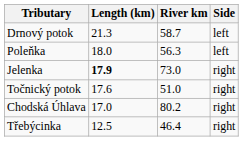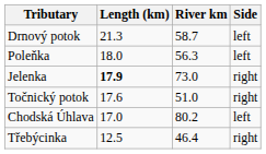 <table class="wikitable">
 <tr>
 <th>Tributary</th>
 <th>Length (km)</th>
 <th>River km</th>
 <th>Side</th>
 </tr>
 <tr>
 <td>Drnový potok</td>
 <td>21.3</td>
 <td>58.7</td>
 <td>left</td>
 </tr>
 <tr>
 <td>Poleňka</td>
 <td>18.0</td>
 <td>56.3</td>
 <td>left</td>
 </tr>
 <tr>
 <td>Jelenka</td>
 <td><strong>17.9</strong></td>
 <td>73.0</td>
 <td>right</td>
 </tr>
 <tr>
 <td>Točnický potok</td>
 <td>17.6</td>
 <td>51.0</td>
 <td>right</td>
 </tr>
 <tr>
 <td>Chodská Úhlava</td>
 <td>17.0</td>
 <td>80.2</td>
-<td>right</td>
+<td>left</td>
 </tr>
 <tr>
 <td>Třebýcinka</td>
 <td>12.5</td>
 <td>46.4</td>
 <td>right</td>
 </tr>
 </table>
